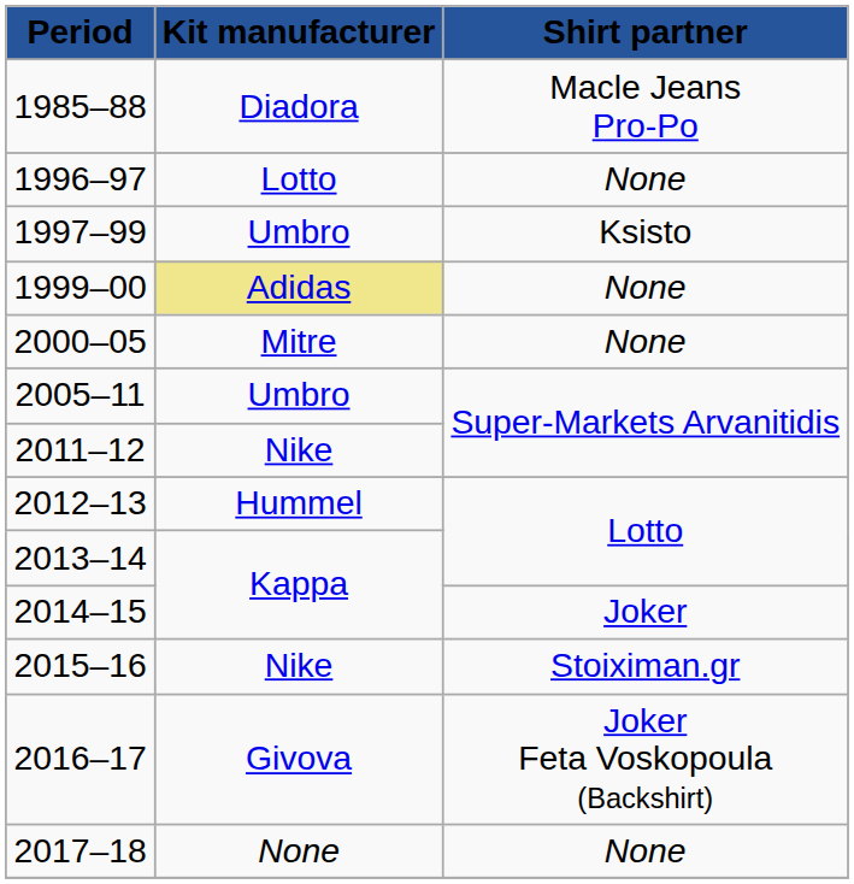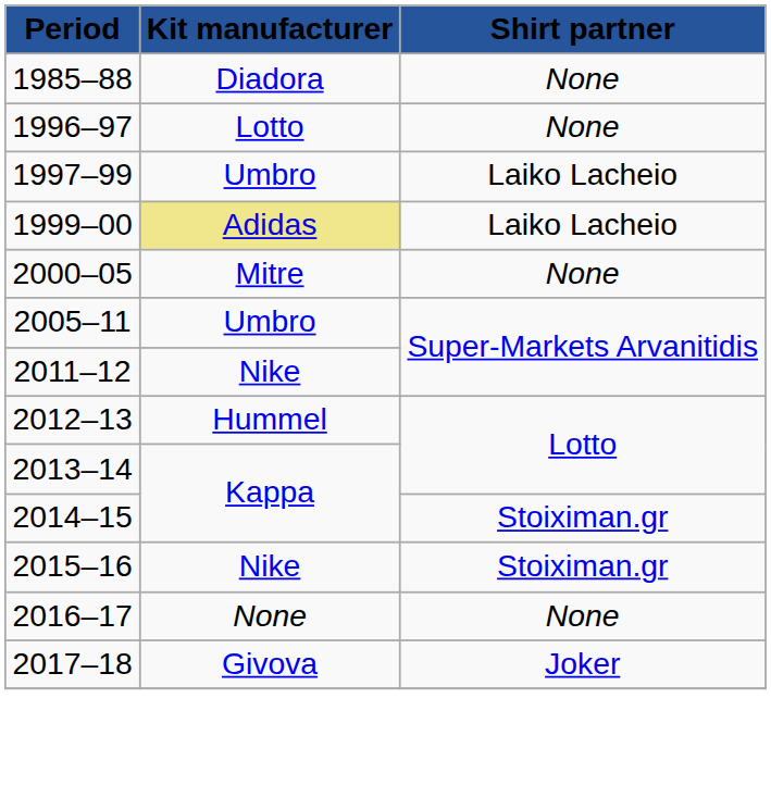 <table class="wikitable" style="text-align:center">
 <tr>
 <th style="background:#26559B;"><span>Period</span></th>
 <th style="background:#26559B;"><span>Kit manufacturer</span></th>
 <th style="background:#26559B;"><span>Shirt partner</span></th>
 </tr>
 <tr>
 <td>1985–88</td>
 <td><a href='#'>Diadora</a></td>
-<td>Macle Jeans<br> <a href='#'>Pro-Po</a></td>
+<td><em>None</em></td>
 </tr>
 <tr>
 <td>1996–97</td>
 <td><a href='#'>Lotto</a></td>
 <td><em>None</em></td>
 </tr>
 <tr>
 <td>1997–99</td>
 <td><a href='#'>Umbro</a></td>
-<td>Ksisto</td>
+<td>Laiko Lacheio</td>
 </tr>
 <tr>
 <td>1999–00</td>
 <td style="background: khaki;"><a href='#'>Adidas</a></td>
-<td><em>None</em></td>
+<td>Laiko Lacheio</td>
 </tr>
 <tr>
 <td>2000–05</td>
 <td><a href='#'>Mitre</a></td>
 <td><em>None</em></td>
 </tr>
 <tr>
 <td>2005–11</td>
 <td><a href='#'>Umbro</a></td>
 <td rowspan=2><a href='#'>Super-Markets Arvanitidis</a></td>
 </tr>
 <tr>
 <td>2011–12</td>
 <td><a href='#'>Nike</a></td>
 </tr>
 <tr>
 <td>2012–13</td>
 <td><a href='#'>Hummel</a></td>
 <td rowspan=2><a href='#'>Lotto</a></td>
 </tr>
 <tr>
 <td>2013–14</td>
 <td rowspan=2><a href='#'>Kappa</a></td>
 </tr>
 <tr>
 <td>2014–15</td>
-<td rowspan=1><a href='#'>Joker</a></td>
+<td><a href='#'>Stoiximan.gr</a></td>
 </tr>
 <tr>
 <td>2015–16</td>
 <td><a href='#'>Nike</a></td>
 <td><a href='#'>Stoiximan.gr</a></td>
 </tr>
 <tr>
 <td>2016–17</td>
-<td><a href='#'>Givova</a></td>
-<td><a href='#'>Joker</a><br>Feta Voskopoula<br><small>(Backshirt)</small></td>
-</tr>
-<tr>
-<td>2017–18</td>
 <td><em>None</em></td>
 <td><em>None</em></td>
 </tr>
 <tr>
+<td>2017–18</td>
+<td><a href='#'>Givova</a></td>
+<td rowspan=1><a href='#'>Joker</a></td>
+</tr>
+<tr>
 </tr>
 </table>
